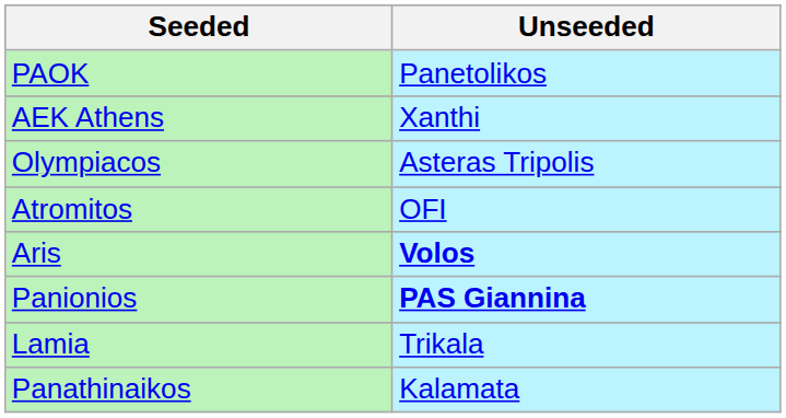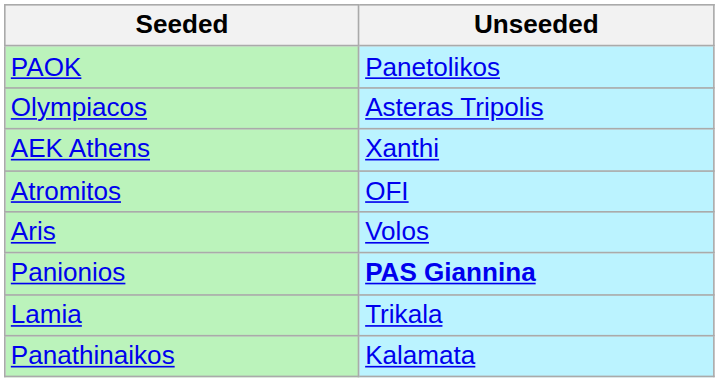 <table class="wikitable">
 <tr>
 <th width=210>Seeded</th>
 <th width=210>Unseeded</th>
 </tr>
 <tr>
 <td bgcolor=#BBF3BB><a href='#'>PAOK</a></td>
 <td bgcolor=#BBF3FF><a href='#'>Panetolikos</a></td>
 </tr>
 <tr>
+<td bgcolor=#BBF3BB><a href='#'>Olympiacos</a></td>
+<td bgcolor=#BBF3FF><a href='#'>Asteras Tripolis</a></td>
+</tr>
+<tr>
 <td bgcolor=#BBF3BB><a href='#'>AEK Athens</a></td>
 <td bgcolor=#BBF3FF><a href='#'>Xanthi</a></td>
-</tr>
-<tr>
-<td bgcolor=#BBF3BB><a href='#'>Olympiacos</a></td>
-<td bgcolor=#BBF3FF><a href='#'>Asteras Tripolis</a></td>
 </tr>
 <tr>
 <td bgcolor=#BBF3BB><a href='#'>Atromitos</a></td>
 <td bgcolor=#BBF3FF><a href='#'>OFI</a></td>
 </tr>
 <tr>
 <td bgcolor=#BBF3BB><a href='#'>Aris</a></td>
-<td bgcolor=#BBF3FF><strong><a href='#'>Volos</a></strong></td>
+<td bgcolor=#BBF3FF><a href='#'>Volos</a></td>
 </tr>
 <tr>
 <td bgcolor=#BBF3BB><a href='#'>Panionios</a></td>
 <td bgcolor=#BBF3FF><strong><a href='#'>PAS Giannina</a></strong></td>
 </tr>
 <tr>
 <td bgcolor=#BBF3BB><a href='#'>Lamia</a></td>
 <td bgcolor=#BBF3FF><a href='#'>Trikala</a></td>
 </tr>
 <tr>
 <td bgcolor=#BBF3BB><a href='#'>Panathinaikos</a></td>
 <td bgcolor=#BBF3FF><a href='#'>Kalamata</a></td>
 </tr>
 </table>
